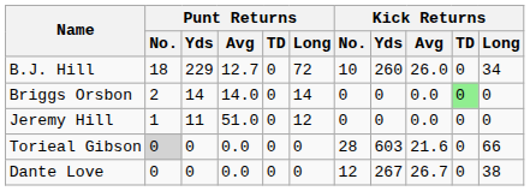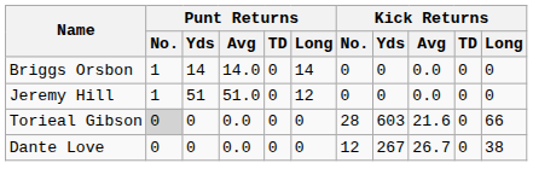 <table class="wikitable" style="white-space:nowrap;">
 <tr>
 <th rowspan="2">Name</th>
 <th colspan="5">Punt Returns</th>
 <th colspan="5">Kick Returns</th>
 </tr>
 <tr>
 <th>No.</th>
 <th>Yds</th>
 <th>Avg</th>
 <th>TD</th>
 <th>Long</th>
 <th>No.</th>
 <th>Yds</th>
 <th>Avg</th>
 <th>TD</th>
 <th>Long</th>
 </tr>
 <tr>
-<td>B.J. Hill</td>
-<td>18</td>
-<td>229</td>
-<td>12.7</td>
-<td>0</td>
-<td>72</td>
-<td>10</td>
-<td>260</td>
-<td>26.0</td>
-<td>0</td>
-<td>34</td>
-</tr>
-<tr>
 <td>Briggs Orsbon</td>
-<td>2</td>
+<td>1</td>
 <td>14</td>
 <td>14.0</td>
 <td>0</td>
 <td>14</td>
 <td>0</td>
 <td>0</td>
 <td>0.0</td>
-<td style="background: lightgreen;">0</td>
+<td>0</td>
 <td>0</td>
 </tr>
 <tr>
 <td>Jeremy Hill</td>
 <td>1</td>
-<td>11</td>
+<td>51</td>
 <td>51.0</td>
 <td>0</td>
 <td>12</td>
 <td>0</td>
 <td>0</td>
 <td>0.0</td>
 <td>0</td>
 <td>0</td>
 </tr>
 <tr>
 <td>Torieal Gibson</td>
 <td style="background: lightgrey;">0</td>
 <td>0</td>
 <td>0.0</td>
 <td>0</td>
 <td>0</td>
 <td>28</td>
 <td>603</td>
 <td>21.6</td>
 <td>0</td>
 <td>66</td>
 </tr>
 <tr>
 <td>Dante Love</td>
 <td>0</td>
 <td>0</td>
 <td>0.0</td>
 <td>0</td>
 <td>0</td>
 <td>12</td>
 <td>267</td>
 <td>26.7</td>
 <td>0</td>
 <td>38</td>
 </tr>
 </table>
